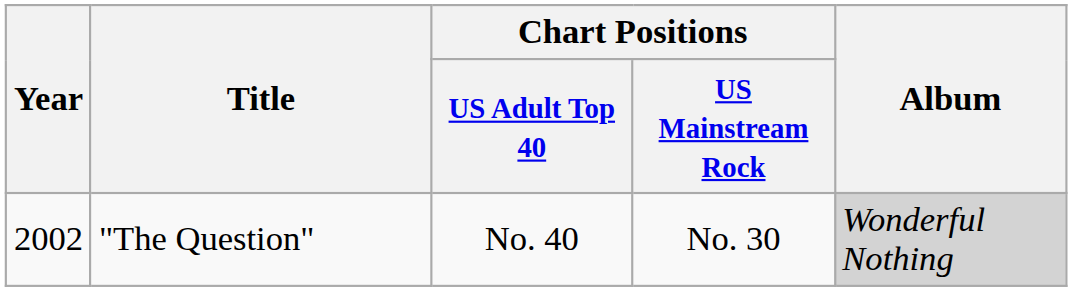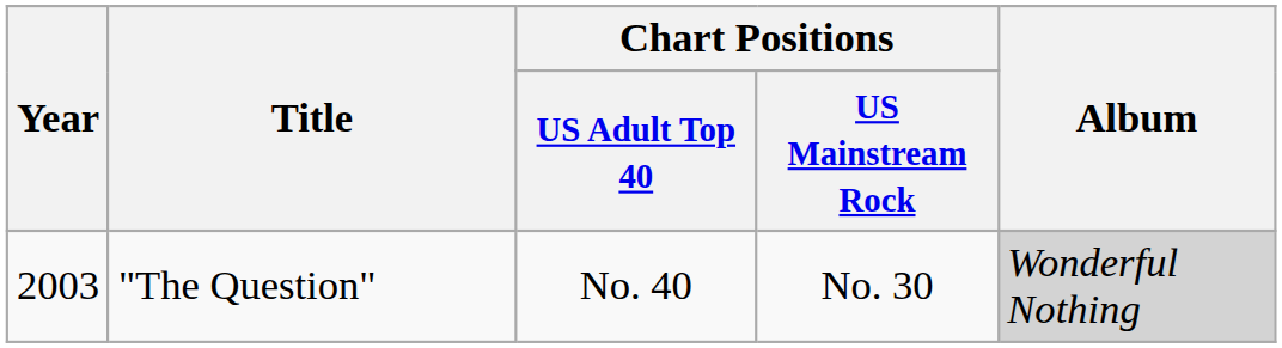 <table class="wikitable" style="margin:auto;">
 <tr>
 <th width="28" rowspan="2">Year</th>
 <th width="150" rowspan="2">Title</th>
 <th colspan="2">Chart Positions</th>
 <th width="100" rowspan="2">Album</th>
 </tr>
 <tr>
 <th width="86"><small><a href='#'>US Adult Top 40</a></small></th>
 <th width="86"><small><a href='#'>US Mainstream Rock</a></small></th>
 </tr>
 <tr>
-<td>2002</td>
+<td>2003</td>
 <td>"The Question"</td>
 <td align="center">No. 40</td>
 <td align="center">No. 30</td>
 <td style="background: lightgrey;"><em>Wonderful Nothing</em></td>
 </tr>
 </table>
